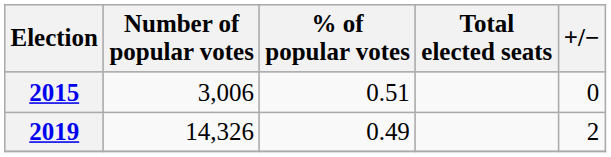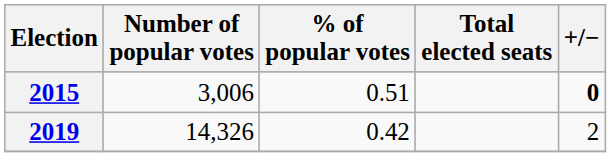 <table class="wikitable" style="text-align: right;">
 <tr align=center>
 <th>Election</th>
 <th>Number of<br>popular votes</th>
 <th>% of<br>popular votes</th>
 <th>Total<br>elected seats</th>
 <th>+/−</th>
 </tr>
 <tr>
 <th><a href='#'>2015</a></th>
 <td>3,006</td>
 <td>0.51</td>
 <td></td>
-<td>0</td>
+<td><strong>0</strong></td>
 </tr>
 <tr>
 <th><a href='#'>2019</a></th>
 <td>14,326</td>
-<td>0.49</td>
+<td>0.42</td>
 <td></td>
 <td>2</td>
 </tr>
 <tr>
 </tr>
 </table>
